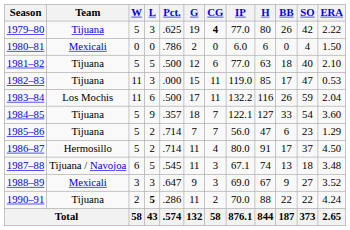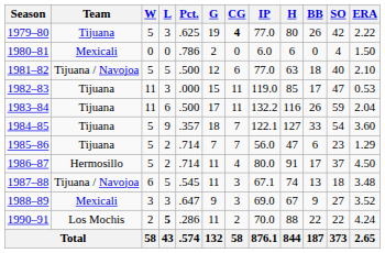 <table class="wikitable sortable" style="text-align:center">
 <tr>
 <th>Season</th>
 <th>Team</th>
 <th><a href='#'>W</a></th>
 <th><a href='#'>L</a></th>
 <th><a href='#'>Pct.</a></th>
 <th><a href='#'>G</a></th>
 <th><a href='#'>CG</a></th>
 <th><a href='#'>IP</a></th>
 <th><a href='#'>H</a></th>
 <th><a href='#'>BB</a></th>
 <th><a href='#'>SO</a></th>
 <th><a href='#'>ERA</a></th>
 </tr>
 <tr>
 <td><a href='#'>1979–80</a></td>
 <td><a href='#'>Tijuana</a></td>
 <td>5</td>
 <td>3</td>
 <td>.625</td>
 <td>19</td>
 <td><strong>4</strong></td>
 <td>77.0</td>
 <td>80</td>
 <td>26</td>
 <td>42</td>
 <td>2.22</td>
 </tr>
 <tr>
 <td><a href='#'>1980–81</a></td>
 <td><a href='#'>Mexicali</a></td>
 <td>0</td>
 <td>0</td>
 <td>.786</td>
 <td>2</td>
 <td>0</td>
 <td>6.0</td>
 <td>6</td>
 <td>0</td>
 <td>4</td>
 <td>1.50</td>
 </tr>
 <tr>
 <td><a href='#'>1981–82</a></td>
-<td>Tijuana</td>
+<td>Tijuana / <a href='#'>Navojoa</a></td>
 <td>5</td>
 <td>5</td>
 <td>.500</td>
 <td>12</td>
 <td>6</td>
 <td>77.0</td>
 <td>63</td>
 <td>18</td>
 <td>40</td>
 <td>2.10</td>
 </tr>
 <tr>
 <td><a href='#'>1982–83</a></td>
 <td>Tijuana</td>
 <td>11</td>
 <td>3</td>
 <td>.000</td>
 <td>15</td>
 <td>11</td>
 <td>119.0</td>
 <td>85</td>
 <td>17</td>
 <td>47</td>
 <td>0.53</td>
 </tr>
 <tr>
 <td><a href='#'>1983–84</a></td>
-<td>Los Mochis</td>
+<td>Tijuana</td>
 <td>11</td>
 <td>6</td>
 <td>.500</td>
 <td>17</td>
 <td>11</td>
 <td>132.2</td>
 <td>116</td>
 <td>26</td>
 <td>59</td>
 <td>2.04</td>
 </tr>
 <tr>
 <td><a href='#'>1984–85</a></td>
 <td>Tijuana</td>
 <td>5</td>
 <td>9</td>
 <td>.357</td>
 <td>18</td>
 <td>7</td>
 <td>122.1</td>
 <td>127</td>
 <td>33</td>
 <td>54</td>
 <td>3.60</td>
 </tr>
 <tr>
 <td><a href='#'>1985–86</a></td>
 <td>Tijuana</td>
 <td>5</td>
 <td>2</td>
 <td>.714</td>
 <td>7</td>
 <td>7</td>
 <td>56.0</td>
 <td>47</td>
 <td>6</td>
 <td>23</td>
 <td>1.29</td>
 </tr>
 <tr>
 <td><a href='#'>1986–87</a></td>
 <td>Hermosillo</td>
 <td>5</td>
 <td>2</td>
 <td>.714</td>
 <td>11</td>
 <td>4</td>
 <td>80.0</td>
 <td>91</td>
 <td>17</td>
 <td>37</td>
 <td>4.50</td>
 </tr>
 <tr>
 <td><a href='#'>1987–88</a></td>
 <td>Tijuana / <a href='#'>Navojoa</a></td>
 <td>6</td>
 <td>5</td>
 <td>.545</td>
 <td>11</td>
 <td>3</td>
 <td>67.1</td>
 <td>74</td>
 <td>13</td>
 <td>18</td>
 <td>3.48</td>
 </tr>
 <tr>
 <td><a href='#'>1988–89</a></td>
 <td><a href='#'>Mexicali</a></td>
 <td>3</td>
 <td>3</td>
 <td>.647</td>
 <td>9</td>
 <td>3</td>
 <td>69.0</td>
 <td>67</td>
 <td>9</td>
 <td>27</td>
 <td>3.52</td>
 </tr>
 <tr>
 <td><a href='#'>1990–91</a></td>
-<td>Tijuana</td>
+<td>Los Mochis</td>
 <td>2</td>
 <td><strong>5</strong></td>
 <td>.286</td>
 <td>11</td>
 <td>2</td>
 <td>70.0</td>
 <td>88</td>
 <td>22</td>
 <td>22</td>
 <td>4.24</td>
 </tr>
 <tr>
 <th colspan=2>Total</th>
 <th>58</th>
 <th>43</th>
 <th>.574</th>
 <th>132</th>
 <th>58</th>
 <th>876.1</th>
 <th>844</th>
 <th>187</th>
 <th>373</th>
 <th>2.65</th>
 </tr>
 </table>
